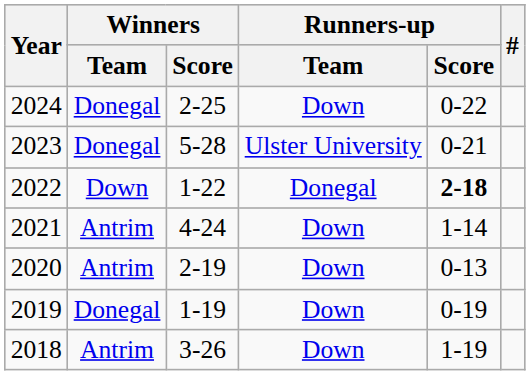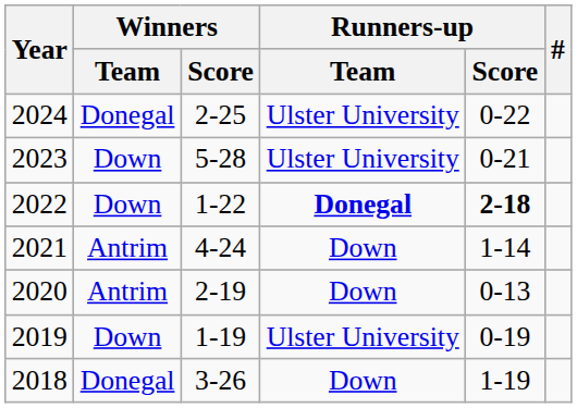 <table class="wikitable sortable" style="text-align:center">
 <tr>
 <th rowspan="2">Year</th>
 <th colspan="2">Winners</th>
 <th colspan="2">Runners-up</th>
 <th rowspan="2">#</th>
 </tr>
 <tr>
 <th>Team</th>
 <th>Score</th>
 <th>Team</th>
 <th>Score</th>
 </tr>
 <tr>
 <td>2024</td>
 <td><a href='#'>Donegal</a></td>
 <td>2-25</td>
-<td><a href='#'>Down</a></td>
+<td><a href='#'>Ulster University</a></td>
 <td>0-22</td>
 <td></td>
 </tr>
 <tr>
 <td>2023</td>
-<td><a href='#'>Donegal</a></td>
+<td><a href='#'>Down</a></td>
 <td>5-28</td>
 <td><a href='#'>Ulster University</a></td>
 <td>0-21</td>
 <td></td>
 </tr>
 <tr>
 <td>2022</td>
 <td><a href='#'>Down</a></td>
 <td>1-22</td>
-<td><a href='#'>Donegal</a></td>
+<td><strong><a href='#'>Donegal</a></strong></td>
 <td><strong>2-18</strong></td>
 <td></td>
 </tr>
 <tr>
 <td>2021</td>
 <td><a href='#'>Antrim</a></td>
 <td>4-24</td>
 <td><a href='#'>Down</a></td>
 <td>1-14</td>
 <td></td>
 </tr>
 <tr>
 <td>2020</td>
 <td><a href='#'>Antrim</a></td>
 <td>2-19</td>
 <td><a href='#'>Down</a></td>
 <td>0-13</td>
 <td></td>
 </tr>
 <tr>
 <td>2019</td>
-<td><a href='#'>Donegal</a></td>
+<td><a href='#'>Down</a></td>
 <td>1-19</td>
-<td><a href='#'>Down</a></td>
+<td><a href='#'>Ulster University</a></td>
 <td>0-19</td>
 <td></td>
 </tr>
 <tr>
 <td>2018</td>
-<td><a href='#'>Antrim</a></td>
+<td><a href='#'>Donegal</a></td>
 <td>3-26</td>
 <td><a href='#'>Down</a></td>
 <td>1-19</td>
 <td></td>
 </tr>
 </table>
